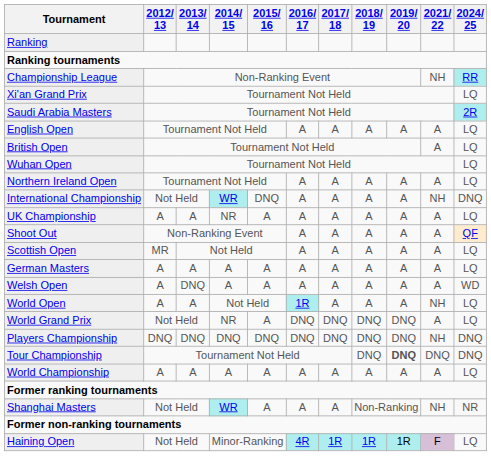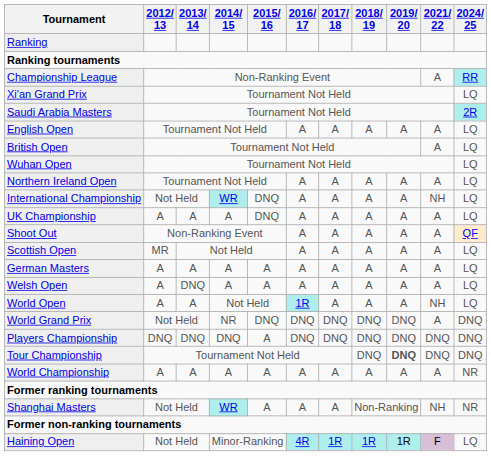 <table class="wikitable" style="font-size:85%;">
 <tr>
 <th>Tournament</th>
 <th><a href='#'>2012/<br>13</a></th>
 <th><a href='#'>2013/<br>14</a></th>
 <th><a href='#'>2014/<br>15</a></th>
 <th><a href='#'>2015/<br>16</a></th>
 <th><a href='#'>2016/<br>17</a></th>
 <th><a href='#'>2017/<br>18</a></th>
 <th><a href='#'>2018/<br>19</a></th>
 <th><a href='#'>2019/<br>20</a></th>
 <th><a href='#'>2021/<br>22</a></th>
 <th><a href='#'>2024/<br>25</a></th>
 </tr>
 <tr>
 <td style="background:#EFEFEF;"><a href='#'>Ranking</a></td>
 <td align="center"></td>
 <td align="center"></td>
 <td align="center"></td>
 <td align="center"></td>
 <td align="center"></td>
 <td align="center"></td>
 <td align="center"></td>
 <td align="center"></td>
 <td align="center"></td>
 <td align="center"></td>
 </tr>
 <tr>
 <td colspan="20"><strong>Ranking tournaments</strong></td>
 </tr>
 <tr>
 <td style="background:#EFEFEF;"><a href='#'>Championship League</a></td>
 <td align="center" colspan="8" style="color:#555555;">Non-Ranking Event</td>
-<td align="center" style="color:#555555;">NH</td>
+<td align="center" style="color:#555555;">A</td>
 <td align="center" style="background:#afeeee;"><a href='#'>RR</a></td>
 </tr>
 <tr>
 <td style="background:#EFEFEF;"><a href='#'>Xi'an Grand Prix</a></td>
 <td align="center" colspan="9" style="color:#555555;">Tournament Not Held</td>
 <td align="center" style="color:#555555;">LQ</td>
 </tr>
 <tr>
 <td style="background:#EFEFEF;"><a href='#'>Saudi Arabia Masters</a></td>
 <td align="center" colspan="9" style="color:#555555;">Tournament Not Held</td>
 <td align="center" style="background:#afeeee;"><a href='#'>2R</a></td>
 </tr>
 <tr>
 <td style="background:#EFEFEF;"><a href='#'>English Open</a></td>
 <td align="center" colspan="4" style="color:#555555;">Tournament Not Held</td>
 <td align="center" style="color:#555555;">A</td>
 <td align="center" style="color:#555555;">A</td>
 <td align="center" style="color:#555555;">A</td>
 <td align="center" style="color:#555555;">A</td>
 <td align="center" style="color:#555555;">A</td>
 <td align="center" style="color:#555555;">LQ</td>
 </tr>
 <tr>
 <td style="background:#EFEFEF;"><a href='#'>British Open</a></td>
 <td align="center" colspan="8" style="color:#555555;">Tournament Not Held</td>
 <td align="center" style="color:#555555;">A</td>
 <td align="center" style="color:#555555;">LQ</td>
 </tr>
 <tr>
 <td style="background:#EFEFEF;"><a href='#'>Wuhan Open</a></td>
 <td align="center" colspan="9" style="color:#555555;">Tournament Not Held</td>
 <td align="center" style="color:#555555;">LQ</td>
 </tr>
 <tr>
 <td style="background:#EFEFEF;"><a href='#'>Northern Ireland Open</a></td>
 <td align="center" colspan="4" style="color:#555555;">Tournament Not Held</td>
 <td align="center" style="color:#555555;">A</td>
 <td align="center" style="color:#555555;">A</td>
 <td align="center" style="color:#555555;">A</td>
 <td align="center" style="color:#555555;">A</td>
 <td align="center" style="color:#555555;">A</td>
 <td align="center" style="color:#555555;">LQ</td>
 </tr>
 <tr>
 <td style="background:#EFEFEF;"><a href='#'>International Championship</a></td>
 <td align="center" colspan="2" style="color:#555555;">Not Held</td>
 <td align="center" style="background:#afeeee;"><a href='#'>WR</a></td>
 <td align="center" style="color:#555555;">DNQ</td>
 <td align="center" style="color:#555555;">A</td>
 <td align="center" style="color:#555555;">A</td>
 <td align="center" style="color:#555555;">A</td>
 <td align="center" style="color:#555555;">A</td>
 <td align="center" style="color:#555555;">NH</td>
-<td align="center" style="color:#555555;">DNQ</td>
+<td align="center" style="color:#555555;">LQ</td>
 </tr>
 <tr>
 <td style="background:#EFEFEF;"><a href='#'>UK Championship</a></td>
 <td align="center" style="color:#555555;">A</td>
 <td align="center" style="color:#555555;">A</td>
-<td align="center" style="color:#555555;">NR</td>
 <td align="center" style="color:#555555;">A</td>
+<td align="center" style="color:#555555;">DNQ</td>
 <td align="center" style="color:#555555;">A</td>
 <td align="center" style="color:#555555;">A</td>
 <td align="center" style="color:#555555;">A</td>
 <td align="center" style="color:#555555;">A</td>
 <td align="center" style="color:#555555;">A</td>
 <td align="center" style="color:#555555;">LQ</td>
 </tr>
 <tr>
 <td style="background:#EFEFEF;"><a href='#'>Shoot Out</a></td>
 <td align="center" colspan="4" style="color:#555555;">Non-Ranking Event</td>
 <td align="center" style="color:#555555;">A</td>
 <td align="center" style="color:#555555;">A</td>
 <td align="center" style="color:#555555;">A</td>
 <td align="center" style="color:#555555;">A</td>
 <td align="center" style="color:#555555;">A</td>
 <td align="center" style="background:#ffebcd;"><a href='#'>QF</a></td>
 </tr>
 <tr>
 <td style="background:#EFEFEF;"><a href='#'>Scottish Open</a></td>
 <td align="center" style="color:#555555;">MR</td>
 <td align="center" colspan="3" style="color:#555555;">Not Held</td>
 <td align="center" style="color:#555555;">A</td>
 <td align="center" style="color:#555555;">A</td>
 <td align="center" style="color:#555555;">A</td>
 <td align="center" style="color:#555555;">A</td>
 <td align="center" style="color:#555555;">A</td>
 <td align="center" style="color:#555555;">LQ</td>
 </tr>
 <tr>
 <td style="background:#EFEFEF;"><a href='#'>German Masters</a></td>
 <td align="center" style="color:#555555;">A</td>
 <td align="center" style="color:#555555;">A</td>
 <td align="center" style="color:#555555;">A</td>
 <td align="center" style="color:#555555;">A</td>
 <td align="center" style="color:#555555;">A</td>
 <td align="center" style="color:#555555;">A</td>
 <td align="center" style="color:#555555;">A</td>
 <td align="center" style="color:#555555;">A</td>
 <td align="center" style="color:#555555;">A</td>
 <td align="center" style="color:#555555;">LQ</td>
 </tr>
 <tr>
 <td style="background:#EFEFEF;"><a href='#'>Welsh Open</a></td>
 <td align="center" style="color:#555555;">A</td>
 <td align="center" style="color:#555555;">DNQ</td>
 <td align="center" style="color:#555555;">A</td>
 <td align="center" style="color:#555555;">A</td>
 <td align="center" style="color:#555555;">A</td>
 <td align="center" style="color:#555555;">A</td>
 <td align="center" style="color:#555555;">A</td>
 <td align="center" style="color:#555555;">A</td>
 <td align="center" style="color:#555555;">A</td>
-<td align="center" style="color:#555555;">WD</td>
+<td align="center" style="color:#555555;">LQ</td>
 </tr>
 <tr>
 <td style="background:#EFEFEF;"><a href='#'>World Open</a></td>
 <td align="center" style="color:#555555;">A</td>
 <td align="center" style="color:#555555;">A</td>
 <td align="center" colspan="2" style="color:#555555;">Not Held</td>
 <td align="center" style="background:#afeeee;"><a href='#'>1R</a></td>
 <td align="center" style="color:#555555;">A</td>
 <td align="center" style="color:#555555;">A</td>
 <td align="center" style="color:#555555;">A</td>
 <td align="center" style="color:#555555;">NH</td>
 <td align="center" style="color:#555555;">LQ</td>
 </tr>
 <tr>
 <td style="background:#EFEFEF;"><a href='#'>World Grand Prix</a></td>
 <td align="center" colspan="2" style="color:#555555;">Not Held</td>
 <td align="center" style="color:#555555;">NR</td>
-<td align="center" style="color:#555555;">A</td>
+<td align="center" style="color:#555555;">DNQ</td>
 <td align="center" style="color:#555555;">DNQ</td>
 <td align="center" style="color:#555555;">DNQ</td>
 <td align="center" style="color:#555555;">DNQ</td>
 <td align="center" style="color:#555555;">DNQ</td>
 <td align="center" style="color:#555555;">A</td>
-<td align="center" style="color:#555555;">LQ</td>
+<td align="center" style="color:#555555;">DNQ</td>
 </tr>
 <tr>
 <td style="background:#EFEFEF;"><a href='#'>Players Championship</a></td>
 <td align="center" style="color:#555555;">DNQ</td>
 <td align="center" style="color:#555555;">DNQ</td>
 <td align="center" style="color:#555555;">DNQ</td>
+<td align="center" style="color:#555555;">A</td>
 <td align="center" style="color:#555555;">DNQ</td>
 <td align="center" style="color:#555555;">DNQ</td>
 <td align="center" style="color:#555555;">DNQ</td>
 <td align="center" style="color:#555555;">DNQ</td>
 <td align="center" style="color:#555555;">DNQ</td>
-<td align="center" style="color:#555555;">NH</td>
 <td align="center" style="color:#555555;">DNQ</td>
 </tr>
 <tr>
 <td style="background:#EFEFEF;"><a href='#'>Tour Championship</a></td>
 <td align="center" colspan="6" style="color:#555555;">Tournament Not Held</td>
 <td align="center" style="color:#555555;">DNQ</td>
 <td align="center" style="color:#555555;"><strong>DNQ</strong></td>
 <td align="center" style="color:#555555;">DNQ</td>
 <td align="center" style="color:#555555;">DNQ</td>
 </tr>
 <tr>
 <td style="background:#EFEFEF;"><a href='#'>World Championship</a></td>
 <td align="center" style="color:#555555;">A</td>
 <td align="center" style="color:#555555;">A</td>
 <td align="center" style="color:#555555;">A</td>
 <td align="center" style="color:#555555;">A</td>
 <td align="center" style="color:#555555;">A</td>
 <td align="center" style="color:#555555;">A</td>
 <td align="center" style="color:#555555;">A</td>
 <td align="center" style="color:#555555;">A</td>
 <td align="center" style="color:#555555;">A</td>
-<td align="center" style="color:#555555;">LQ</td>
+<td align="center" style="color:#555555;">NR</td>
 </tr>
 <tr>
 <td colspan="20"><strong>Former ranking tournaments</strong></td>
 </tr>
 <tr>
 <td style="background:#EFEFEF;"><a href='#'>Shanghai Masters</a></td>
 <td align="center" colspan="2" style="color:#555555;">Not Held</td>
 <td align="center" style="background:#afeeee;"><a href='#'>WR</a></td>
 <td align="center" style="color:#555555;">A</td>
 <td align="center" style="color:#555555;">A</td>
 <td align="center" style="color:#555555;">A</td>
 <td align="center" colspan="2" style="color:#555555;">Non-Ranking</td>
 <td align="center" style="color:#555555;">NH</td>
 <td align="center" style="color:#555555;">NR</td>
 </tr>
 <tr>
 <td colspan="20"><strong>Former non-ranking tournaments</strong></td>
 </tr>
 <tr>
 <td style="background:#EFEFEF;"><a href='#'>Haining Open</a></td>
 <td align="center" colspan="2" style="color:#555555;">Not Held</td>
 <td align="center" colspan="2" style="color:#555555;">Minor-Ranking</td>
 <td align="center" style="background:#afeeee;"><a href='#'>4R</a></td>
 <td align="center" style="background:#afeeee;"><a href='#'>1R</a></td>
 <td align="center" style="background:#afeeee;"><a href='#'>1R</a></td>
 <td align="center" style="background:#afeeee;">1R</td>
 <td align="center" style="background:thistle;">F</td>
 <td align="center" style="color:#555555;">LQ</td>
 </tr>
 </table>
